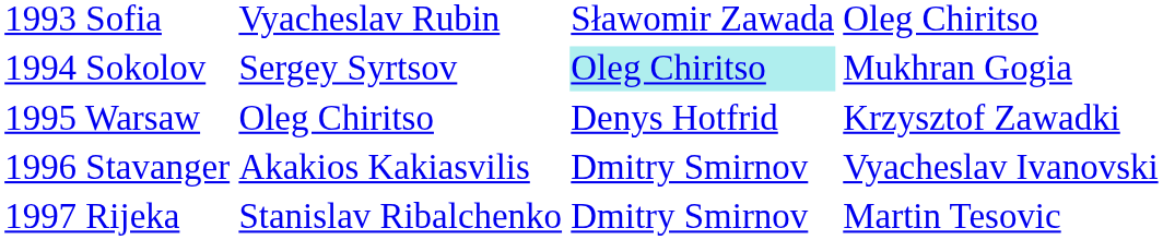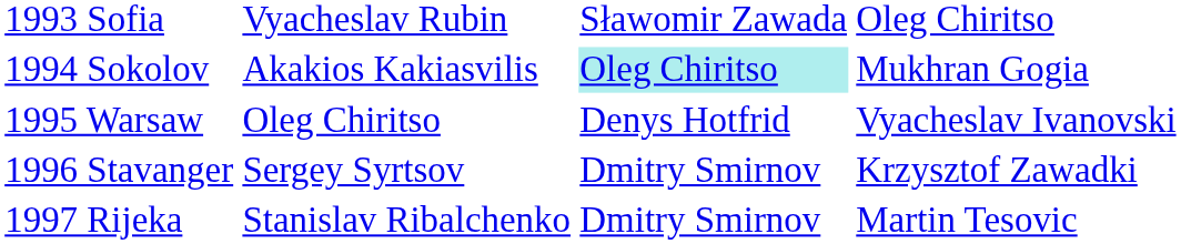 <table>
 <tr>
 <td><a href='#'>1993 Sofia</a></td>
 <td> <a href='#'>Vyacheslav Rubin</a></td>
 <td> <a href='#'>Sławomir Zawada</a></td>
 <td> <a href='#'>Oleg Chiritso</a></td>
 </tr>
 <tr>
 <td><a href='#'>1994 Sokolov</a></td>
-<td> <a href='#'>Sergey Syrtsov</a></td>
+<td> <a href='#'>Akakios Kakiasvilis</a></td>
 <td style="background: paleturquoise;"> <a href='#'>Oleg Chiritso</a></td>
 <td> <a href='#'>Mukhran Gogia</a></td>
 </tr>
 <tr>
 <td><a href='#'>1995 Warsaw</a></td>
 <td> <a href='#'>Oleg Chiritso</a></td>
 <td> <a href='#'>Denys Hotfrid</a></td>
-<td> <a href='#'>Krzysztof Zawadki</a></td>
+<td> <a href='#'>Vyacheslav Ivanovski</a></td>
 </tr>
 <tr>
 <td><a href='#'>1996 Stavanger</a></td>
-<td> <a href='#'>Akakios Kakiasvilis</a></td>
+<td> <a href='#'>Sergey Syrtsov</a></td>
 <td> <a href='#'>Dmitry Smirnov</a></td>
-<td> <a href='#'>Vyacheslav Ivanovski</a></td>
+<td> <a href='#'>Krzysztof Zawadki</a></td>
 </tr>
 <tr>
 <td><a href='#'>1997 Rijeka</a></td>
 <td> <a href='#'>Stanislav Ribalchenko</a></td>
 <td> <a href='#'>Dmitry Smirnov</a></td>
 <td> <a href='#'>Martin Tesovic</a></td>
 </tr>
 </table>
